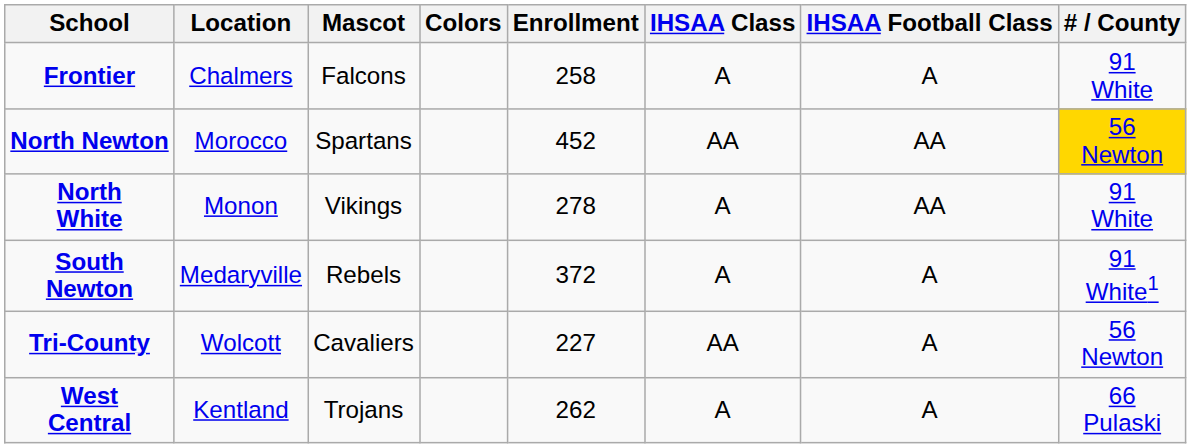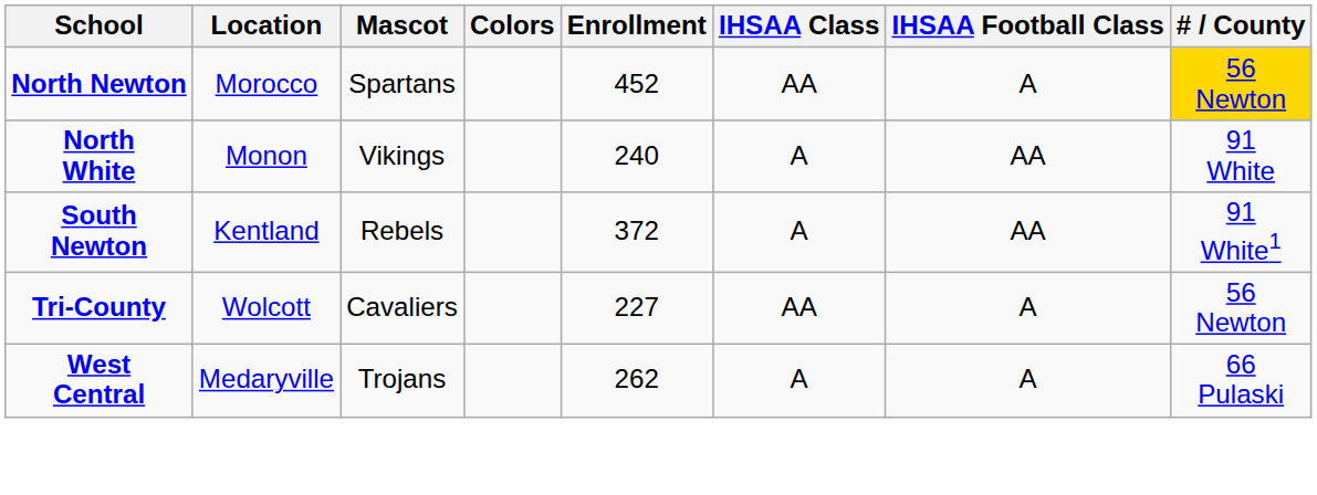 <table class="wikitable" style="text-align:center;">
 <tr>
 <th>School</th>
 <th>Location</th>
 <th>Mascot</th>
 <th>Colors</th>
 <th>Enrollment</th>
 <th><a href='#'>IHSAA</a> Class</th>
 <th><a href='#'>IHSAA</a> Football Class</th>
 <th># / County</th>
 </tr>
 <tr>
-<td><strong><a href='#'>Frontier</a></strong></td>
-<td><a href='#'>Chalmers</a></td>
-<td>Falcons</td>
-<td>  </td>
-<td>258</td>
-<td>A</td>
-<td>A</td>
-<td><a href='#'>91 <br> White</a></td>
-</tr>
-<tr>
 <td><strong><a href='#'>North Newton</a></strong></td>
 <td><a href='#'>Morocco</a></td>
 <td>Spartans</td>
 <td> </td>
 <td>452</td>
 <td>AA</td>
-<td>AA</td>
+<td>A</td>
 <td style="background: gold;"><a href='#'>56</a><br><a href='#'>Newton</a></td>
 </tr>
 <tr>
 <td><strong><a href='#'>North<br>White</a></strong></td>
 <td><a href='#'>Monon</a></td>
 <td>Vikings</td>
 <td>  </td>
-<td>278</td>
+<td>240</td>
 <td>A</td>
 <td>AA</td>
 <td><a href='#'>91 <br> White</a></td>
 </tr>
 <tr>
 <td><strong><a href='#'>South <br> Newton</a></strong></td>
-<td><a href='#'>Medaryville</a></td>
+<td><a href='#'>Kentland</a></td>
 <td>Rebels</td>
 <td>  </td>
 <td>372</td>
 <td>A</td>
-<td>A</td>
+<td>AA</td>
 <td><a href='#'>91 <br> White<sup>1</sup></a></td>
 </tr>
 <tr>
 <td><strong><a href='#'>Tri-County</a></strong></td>
 <td><a href='#'>Wolcott</a></td>
 <td>Cavaliers</td>
 <td>  </td>
 <td>227</td>
 <td>AA</td>
 <td>A</td>
 <td><a href='#'>56</a><br><a href='#'>Newton</a></td>
 </tr>
 <tr>
 <td><strong><a href='#'>West <br> Central</a></strong></td>
-<td><a href='#'>Kentland</a></td>
+<td><a href='#'>Medaryville</a></td>
 <td>Trojans</td>
 <td>  </td>
 <td>262</td>
 <td>A</td>
 <td>A</td>
 <td><a href='#'>66 <br> Pulaski</a></td>
 </tr>
 </table>
